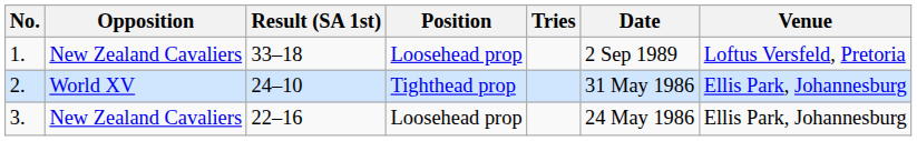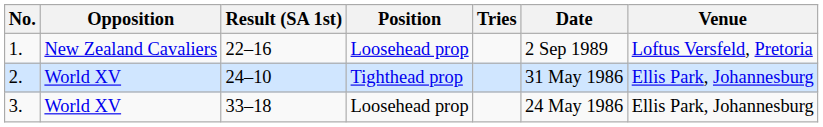 <table class="wikitable sortable">
 <tr>
 <th>No.</th>
 <th>Opposition</th>
 <th>Result (SA 1st)</th>
 <th>Position</th>
 <th>Tries</th>
 <th>Date</th>
 <th>Venue</th>
 </tr>
 <tr>
 <td>1.</td>
 <td><a href='#'>New Zealand Cavaliers</a></td>
-<td>33–18</td>
+<td>22–16</td>
 <td><a href='#'>Loosehead prop</a></td>
 <td></td>
 <td>2 Sep 1989</td>
 <td><a href='#'>Loftus Versfeld</a>, <a href='#'>Pretoria</a></td>
 </tr>
 <tr style="background: #D0E6FF;">
 <td>2.</td>
 <td><a href='#'>World XV</a></td>
 <td>24–10</td>
 <td><a href='#'>Tighthead prop</a></td>
 <td></td>
 <td>31 May 1986</td>
 <td><a href='#'>Ellis Park</a>, <a href='#'>Johannesburg</a></td>
 </tr>
 <tr>
 <td>3.</td>
-<td><a href='#'>New Zealand Cavaliers</a></td>
-<td>22–16</td>
+<td><a href='#'>World XV</a></td>
+<td>33–18</td>
 <td>Loosehead prop</td>
 <td></td>
 <td>24 May 1986</td>
 <td>Ellis Park, Johannesburg</td>
 </tr>
 </table>
